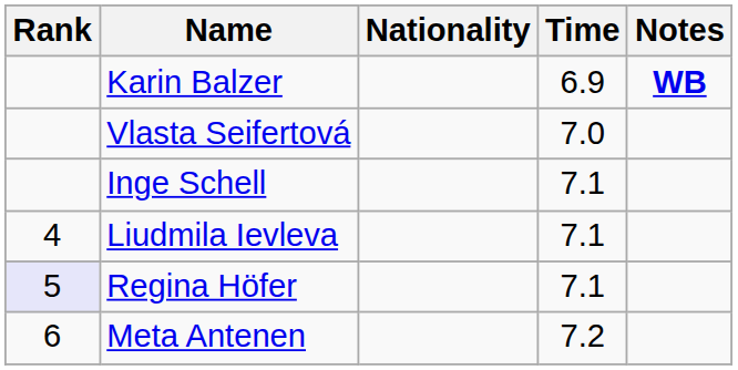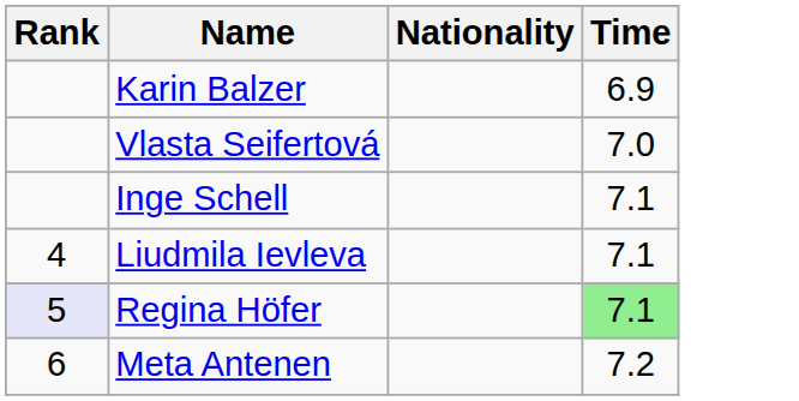 <table class="wikitable sortable" style="text-align:center">
 <tr>
 <th>Rank</th>
 <th>Name</th>
 <th>Nationality</th>
 <th>Time</th>
-<th>Notes</th>
 </tr>
 <tr>
 <td></td>
 <td align="left"><a href='#'>Karin Balzer</a></td>
 <td align=left></td>
 <td>6.9</td>
-<td><strong><a href='#'>WB</a></strong></td>
 </tr>
 <tr>
 <td></td>
 <td align="left"><a href='#'>Vlasta Seifertová</a></td>
 <td align=left></td>
 <td>7.0</td>
-<td></td>
 </tr>
 <tr>
 <td></td>
 <td align="left"><a href='#'>Inge Schell</a></td>
 <td align=left></td>
 <td>7.1</td>
-<td></td>
 </tr>
 <tr>
 <td>4</td>
 <td align="left"><a href='#'>Liudmila Ievleva</a></td>
 <td align=left></td>
 <td>7.1</td>
-<td></td>
 </tr>
 <tr>
 <td style="background: lavender;">5</td>
 <td align="left"><a href='#'>Regina Höfer</a></td>
 <td align=left></td>
-<td>7.1</td>
-<td></td>
+<td style="background: lightgreen;">7.1</td>
 </tr>
 <tr>
 <td>6</td>
 <td align="left"><a href='#'>Meta Antenen</a></td>
 <td align=left></td>
 <td>7.2</td>
-<td></td>
 </tr>
 </table>
